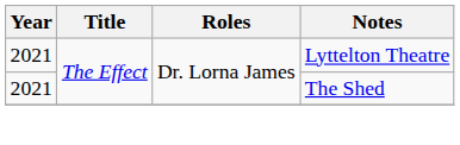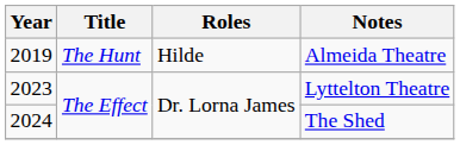 <table class="wikitable sortable">
 <tr>
 <th>Year</th>
 <th>Title</th>
 <th>Roles</th>
 <th>Notes</th>
 </tr>
 <tr>
-<td>2021</td>
+<td>2019</td>
+<td><em><a href='#'>The Hunt</a></em></td>
+<td>Hilde</td>
+<td><a href='#'>Almeida Theatre</a></td>
+</tr>
+<tr>
+<td>2023</td>
 <td rowspan="2"><em><a href='#'>The Effect</a></em></td>
 <td rowspan="2">Dr. Lorna James</td>
 <td><a href='#'>Lyttelton Theatre</a></td>
 </tr>
 <tr>
-<td>2021</td>
+<td>2024</td>
 <td><a href='#'>The Shed</a></td>
 </tr>
 <tr>
 </tr>
 </table>
